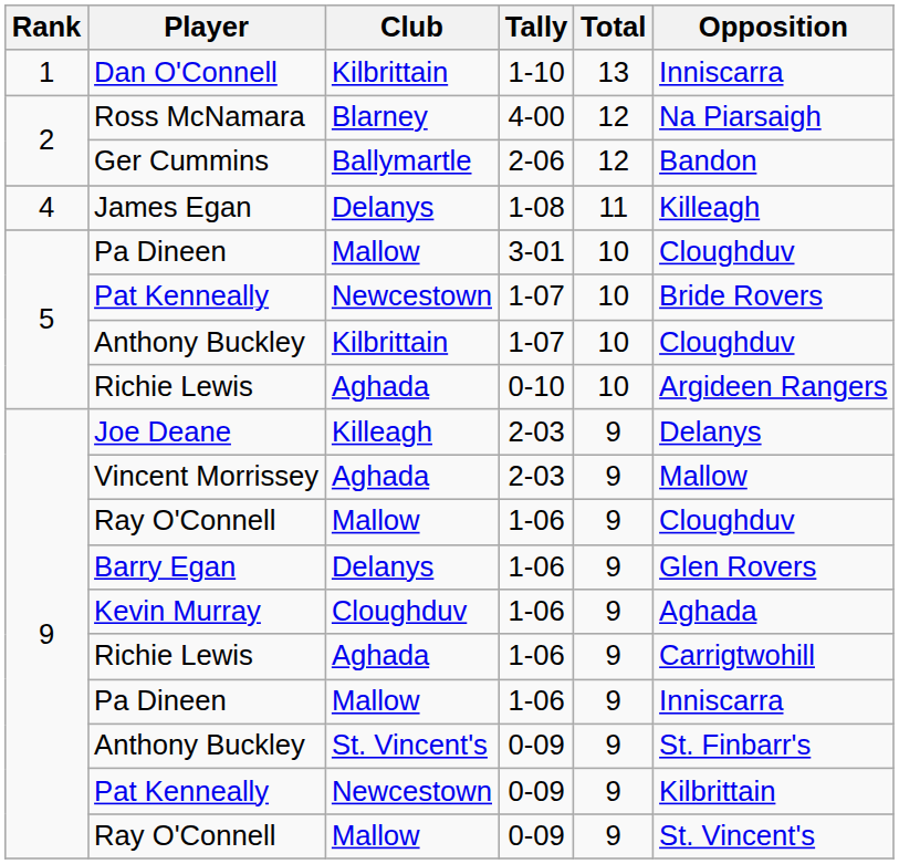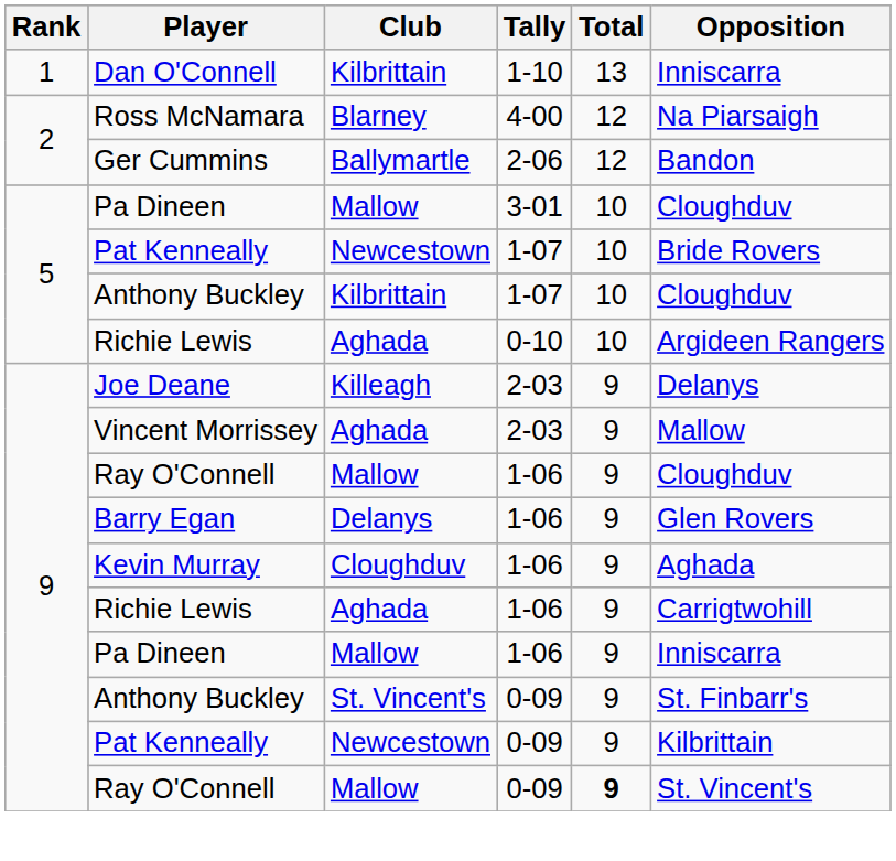 <table class="wikitable">
 <tr>
 <th>Rank</th>
 <th>Player</th>
 <th>Club</th>
 <th>Tally</th>
 <th>Total</th>
 <th>Opposition</th>
 </tr>
 <tr>
 <td rowspan="1" style="text-align:center;">1</td>
 <td><a href='#'>Dan O'Connell</a></td>
 <td><a href='#'>Kilbrittain</a></td>
 <td align=center>1-10</td>
 <td align=center>13</td>
 <td><a href='#'>Inniscarra</a></td>
 </tr>
 <tr>
 <td rowspan="2" style="text-align:center;">2</td>
 <td>Ross McNamara</td>
 <td><a href='#'>Blarney</a></td>
 <td align=center>4-00</td>
 <td align=center>12</td>
 <td><a href='#'>Na Piarsaigh</a></td>
 </tr>
 <tr>
 <td>Ger Cummins</td>
 <td><a href='#'>Ballymartle</a></td>
 <td align=center>2-06</td>
 <td align=center>12</td>
 <td><a href='#'>Bandon</a></td>
-</tr>
-<tr>
-<td rowspan="1" style="text-align:center;">4</td>
-<td>James Egan</td>
-<td><a href='#'>Delanys</a></td>
-<td align=center>1-08</td>
-<td align=center>11</td>
-<td><a href='#'>Killeagh</a></td>
 </tr>
 <tr>
 <td rowspan="4" style="text-align:center;">5</td>
 <td>Pa Dineen</td>
 <td><a href='#'>Mallow</a></td>
 <td align=center>3-01</td>
 <td align=center>10</td>
 <td><a href='#'>Cloughduv</a></td>
 </tr>
 <tr>
 <td><a href='#'>Pat Kenneally</a></td>
 <td><a href='#'>Newcestown</a></td>
 <td align=center>1-07</td>
 <td align=center>10</td>
 <td><a href='#'>Bride Rovers</a></td>
 </tr>
 <tr>
 <td>Anthony Buckley</td>
 <td><a href='#'>Kilbrittain</a></td>
 <td align=center>1-07</td>
 <td align=center>10</td>
 <td><a href='#'>Cloughduv</a></td>
 </tr>
 <tr>
 <td>Richie Lewis</td>
 <td><a href='#'>Aghada</a></td>
 <td align=center>0-10</td>
 <td align=center>10</td>
 <td><a href='#'>Argideen Rangers</a></td>
 </tr>
 <tr>
 <td rowspan="10" style="text-align:center;">9</td>
 <td><a href='#'>Joe Deane</a></td>
 <td><a href='#'>Killeagh</a></td>
 <td align=center>2-03</td>
 <td align=center>9</td>
 <td><a href='#'>Delanys</a></td>
 </tr>
 <tr>
 <td>Vincent Morrissey</td>
 <td><a href='#'>Aghada</a></td>
 <td align=center>2-03</td>
 <td align=center>9</td>
 <td><a href='#'>Mallow</a></td>
 </tr>
 <tr>
 <td>Ray O'Connell</td>
 <td><a href='#'>Mallow</a></td>
 <td align=center>1-06</td>
 <td align=center>9</td>
 <td><a href='#'>Cloughduv</a></td>
 </tr>
 <tr>
 <td><a href='#'>Barry Egan</a></td>
 <td><a href='#'>Delanys</a></td>
 <td align=center>1-06</td>
 <td align=center>9</td>
 <td><a href='#'>Glen Rovers</a></td>
 </tr>
 <tr>
 <td><a href='#'>Kevin Murray</a></td>
 <td><a href='#'>Cloughduv</a></td>
 <td align=center>1-06</td>
 <td align=center>9</td>
 <td><a href='#'>Aghada</a></td>
 </tr>
 <tr>
 <td>Richie Lewis</td>
 <td><a href='#'>Aghada</a></td>
 <td align=center>1-06</td>
 <td align=center>9</td>
 <td><a href='#'>Carrigtwohill</a></td>
 </tr>
 <tr>
 <td>Pa Dineen</td>
 <td><a href='#'>Mallow</a></td>
 <td align=center>1-06</td>
 <td align=center>9</td>
 <td><a href='#'>Inniscarra</a></td>
 </tr>
 <tr>
 <td>Anthony Buckley</td>
 <td><a href='#'>St. Vincent's</a></td>
 <td align=center>0-09</td>
 <td align=center>9</td>
 <td><a href='#'>St. Finbarr's</a></td>
 </tr>
 <tr>
 <td><a href='#'>Pat Kenneally</a></td>
 <td><a href='#'>Newcestown</a></td>
 <td align=center>0-09</td>
 <td align=center>9</td>
 <td><a href='#'>Kilbrittain</a></td>
 </tr>
 <tr>
 <td>Ray O'Connell</td>
 <td><a href='#'>Mallow</a></td>
 <td align=center>0-09</td>
-<td align=center>9</td>
+<td align=center><strong>9</strong></td>
 <td><a href='#'>St. Vincent's</a></td>
 </tr>
 </table>
